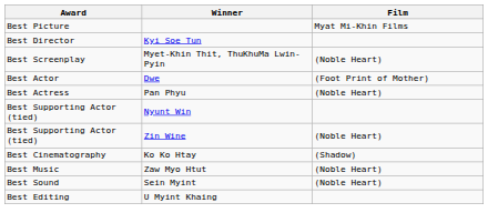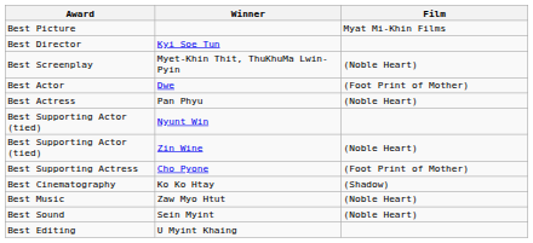 <table class="wikitable">
 <tr>
 <th width="200"><strong>Award</strong></th>
 <th width="250"><strong>Winner</strong></th>
 <th width="250"><strong>Film</strong></th>
 </tr>
 <tr>
 <td>Best Picture</td>
 <td></td>
 <td>Myat Mi-Khin Films</td>
 </tr>
 <tr>
 <td>Best Director</td>
 <td><a href='#'>Kyi Soe Tun</a></td>
 <td></td>
 </tr>
 <tr>
 <td>Best Screenplay</td>
 <td>Myet-Khin Thit, ThuKhuMa Lwin-Pyin</td>
 <td> (Noble Heart)</td>
 </tr>
 <tr>
 <td>Best Actor</td>
 <td><a href='#'>Dwe</a></td>
 <td> (Foot Print of Mother)</td>
 </tr>
 <tr>
 <td>Best Actress</td>
 <td>Pan Phyu</td>
 <td> (Noble Heart)</td>
 </tr>
 <tr>
 <td>Best Supporting Actor (tied)</td>
 <td><a href='#'>Nyunt Win</a></td>
 <td></td>
 </tr>
 <tr>
 <td>Best Supporting Actor (tied)</td>
 <td><a href='#'>Zin Wine</a></td>
 <td> (Noble Heart)</td>
 </tr>
 <tr>
+<td>Best Supporting Actress</td>
+<td><a href='#'>Cho Pyone</a></td>
+<td> (Foot Print of Mother)</td>
+</tr>
+<tr>
 <td>Best Cinematography</td>
 <td>Ko Ko Htay</td>
 <td> (Shadow)</td>
 </tr>
 <tr>
 <td>Best Music</td>
 <td>Zaw Myo Htut</td>
 <td> (Noble Heart)</td>
 </tr>
 <tr>
 <td>Best Sound</td>
 <td>Sein Myint</td>
 <td> (Noble Heart)</td>
 </tr>
 <tr>
 <td>Best Editing</td>
 <td>U Myint Khaing</td>
 <td></td>
 </tr>
 </table>
